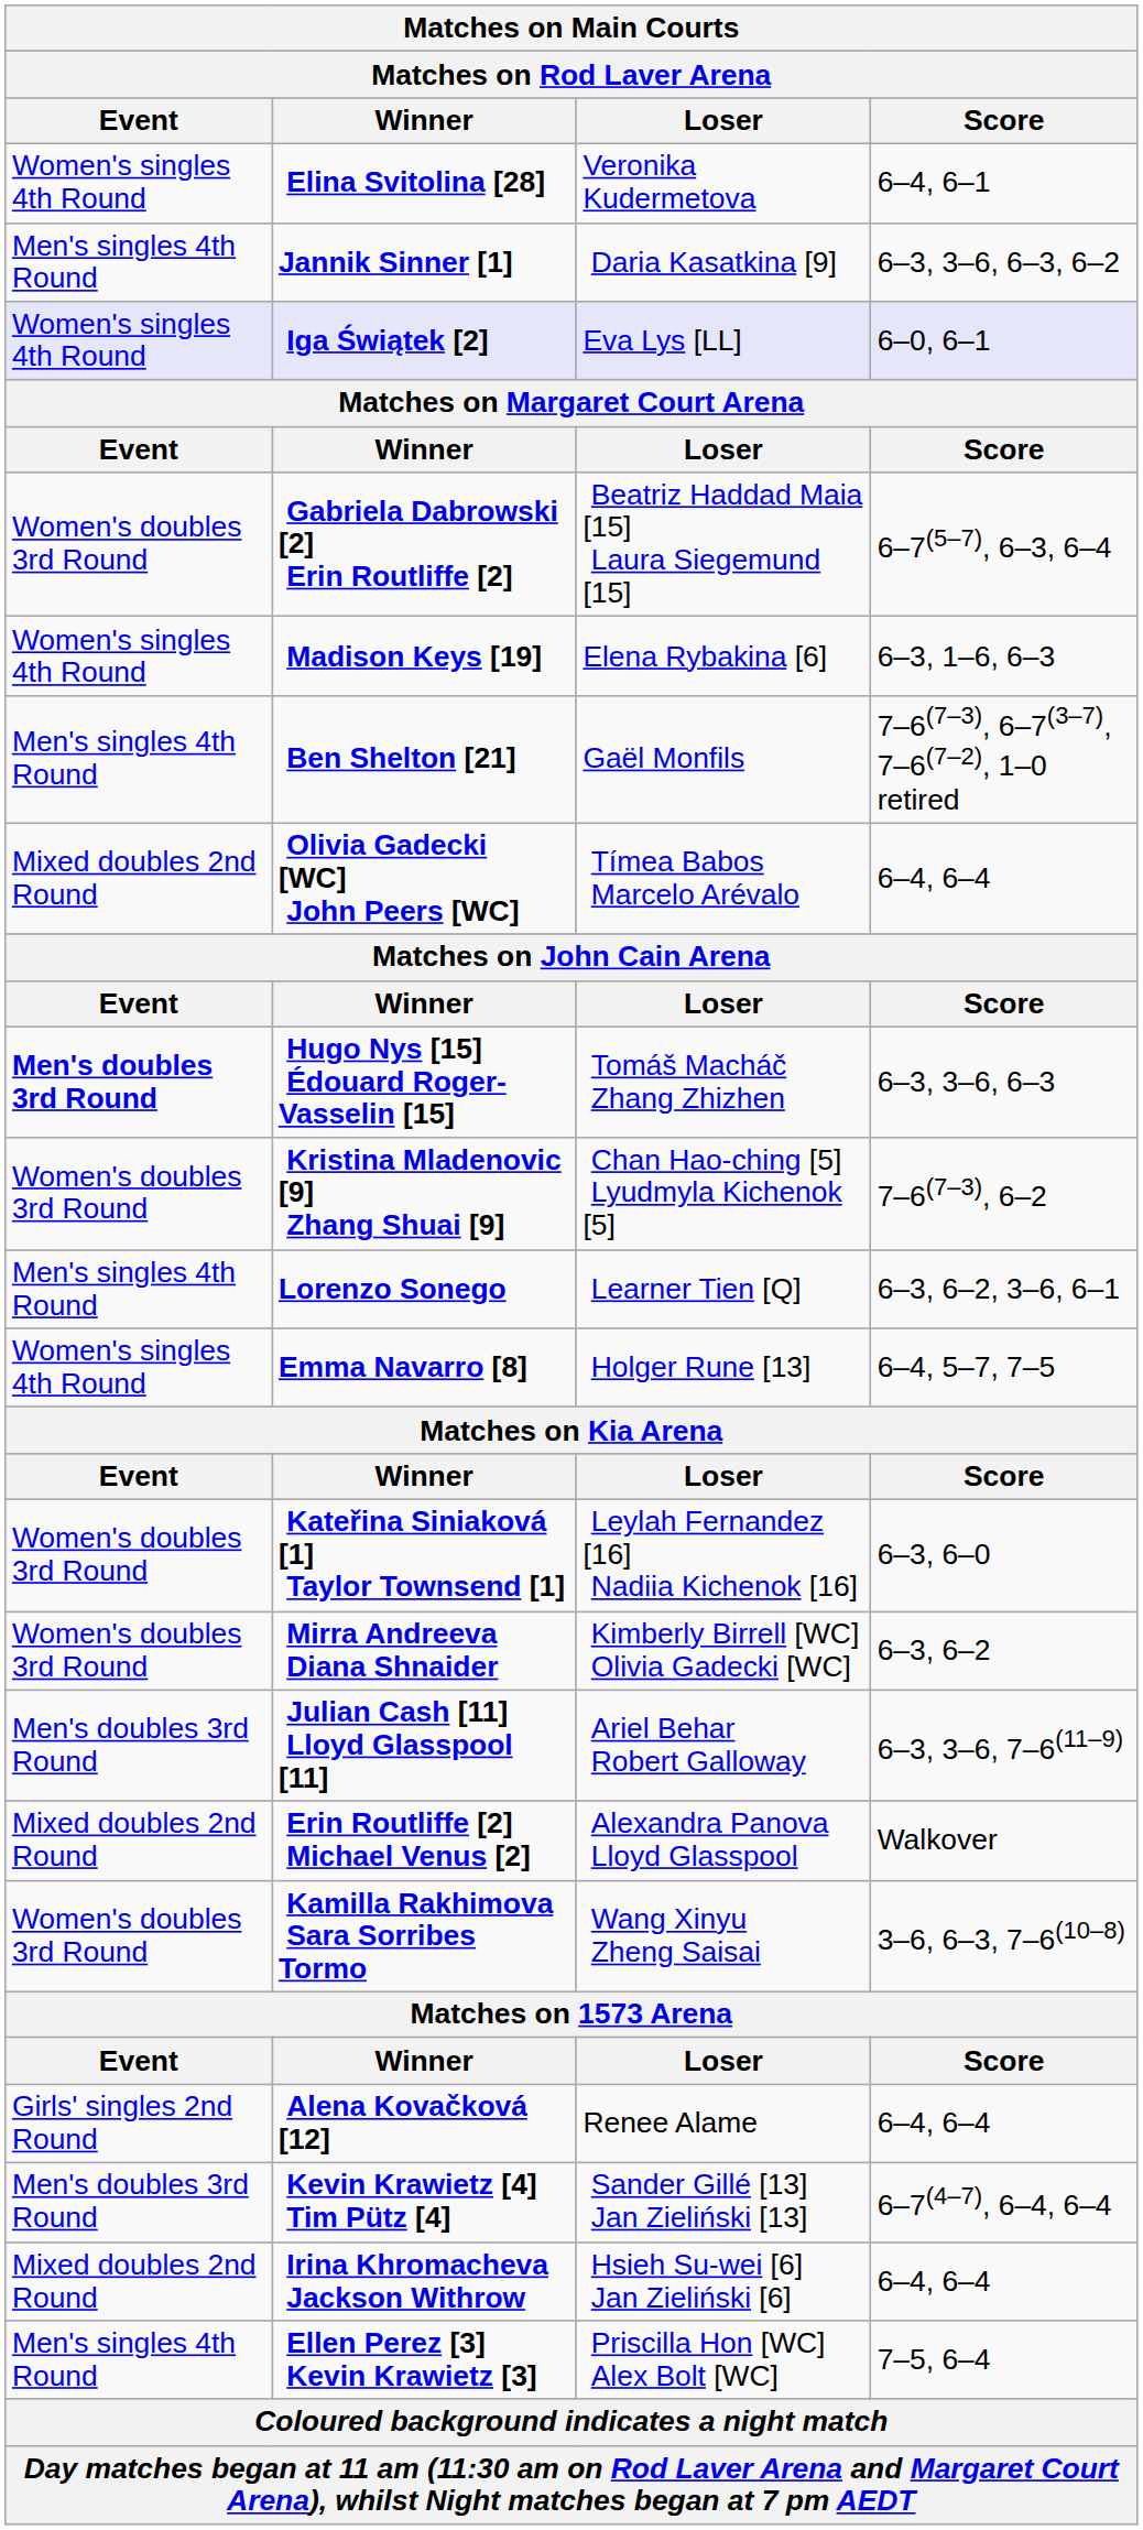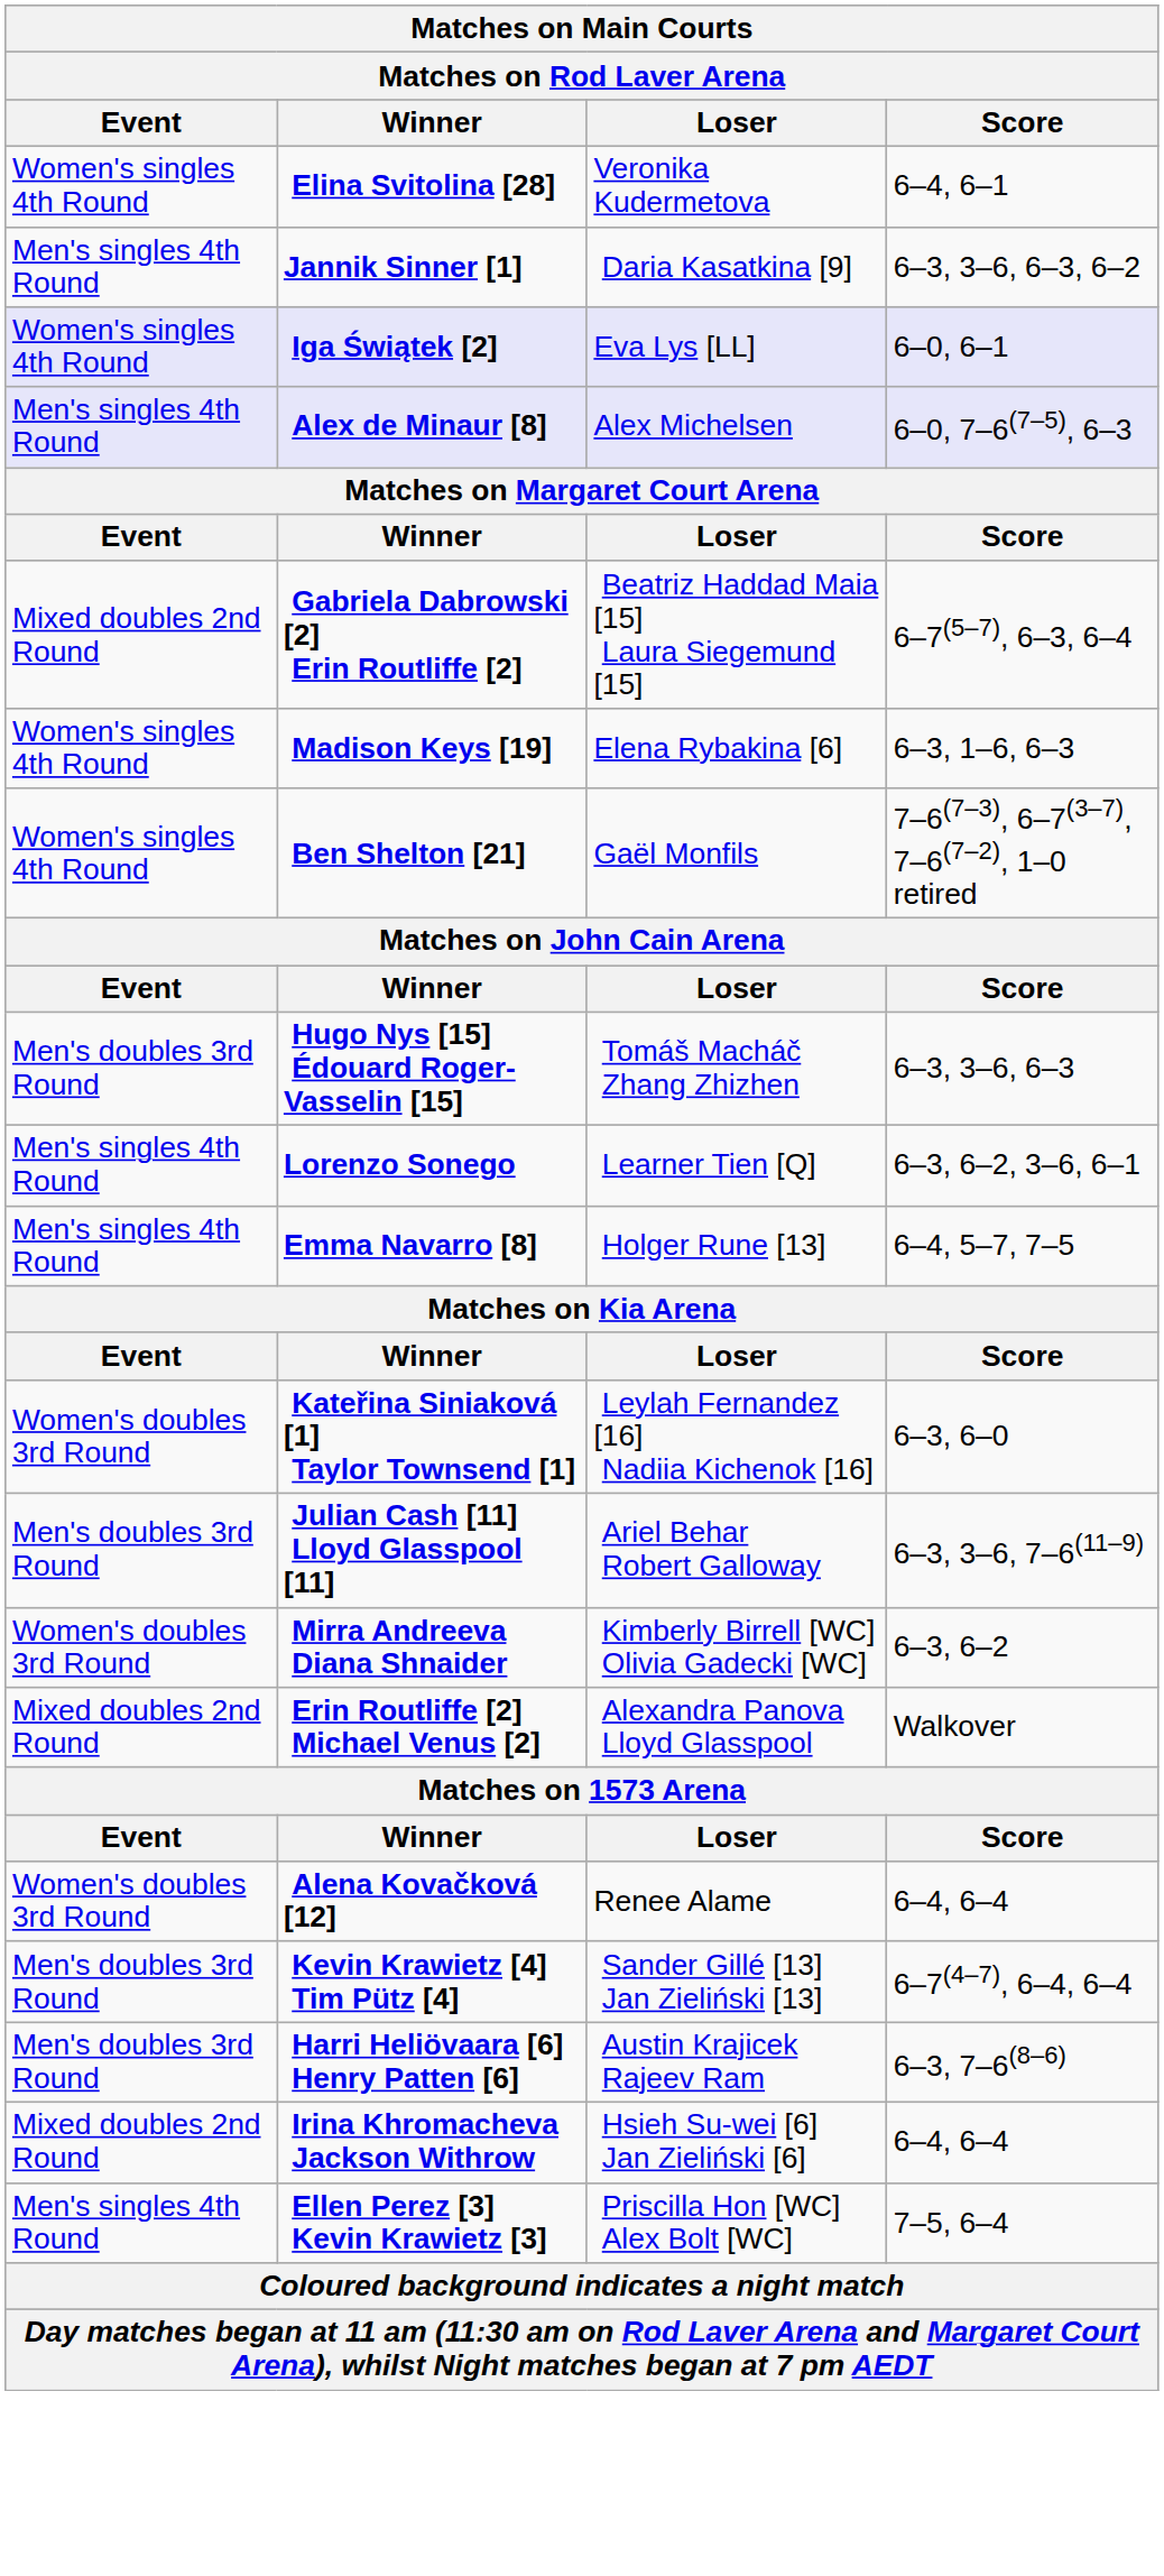 <table class="wikitable collapsible uncollapsed" style="margin:auto;">
 <tr>
 <th colspan=4><strong>Matches on Main Courts</strong></th>
 </tr>
 <tr>
 <th colspan=4><strong>Matches on <a href='#'>Rod Laver Arena</a></strong></th>
 </tr>
 <tr>
 <th style="width:220px;">Event</th>
 <th style="width:220px;">Winner</th>
 <th style="width:220px;">Loser</th>
 <th style="width:220px;">Score</th>
 </tr>
 <tr>
 <td><a href='#'>Women's singles 4th Round</a></td>
 <td><strong> <a href='#'>Elina Svitolina</a> [28]</strong></td>
 <td> <a href='#'>Veronika Kudermetova</a></td>
 <td>6–4, 6–1</td>
 </tr>
 <tr>
 <td><a href='#'>Men's singles 4th Round</a></td>
 <td><strong> <a href='#'>Jannik Sinner</a> [1]</strong></td>
 <td> <a href='#'>Daria Kasatkina</a> [9]</td>
 <td>6–3, 3–6, 6–3, 6–2</td>
 </tr>
 <tr bgcolor=lavender>
 <td><a href='#'>Women's singles 4th Round</a></td>
 <td><strong> <a href='#'>Iga Świątek</a> [2]</strong></td>
 <td> <a href='#'>Eva Lys</a> [LL]</td>
 <td>6–0, 6–1</td>
 </tr>
+<tr bgcolor=lavender>
+<td><a href='#'>Men's singles 4th Round</a></td>
+<td><strong> <a href='#'>Alex de Minaur</a> [8]</strong></td>
+<td> <a href='#'>Alex Michelsen</a></td>
+<td>6–0, 7–6<sup>(7–5)</sup>, 6–3</td>
+</tr>
 <tr>
 <th colspan=4><strong>Matches on <a href='#'>Margaret Court Arena</a></strong></th>
 </tr>
 <tr>
 <th style="width:220px;">Event</th>
 <th style="width:220px;">Winner</th>
 <th style="width:220px;">Loser</th>
 <th style="width:220px;">Score</th>
 </tr>
 <tr>
-<td><a href='#'>Women's doubles 3rd Round</a></td>
+<td><a href='#'>Mixed doubles 2nd Round</a></td>
 <td><strong> <a href='#'>Gabriela Dabrowski</a> [2]<br> <a href='#'>Erin Routliffe</a> [2]</strong></td>
 <td> <a href='#'>Beatriz Haddad Maia</a> [15]<br> <a href='#'>Laura Siegemund</a> [15]</td>
 <td>6–7<sup>(5–7)</sup>, 6–3, 6–4</td>
 </tr>
 <tr>
 <td><a href='#'>Women's singles 4th Round</a></td>
 <td><strong> <a href='#'>Madison Keys</a> [19]</strong></td>
 <td> <a href='#'>Elena Rybakina</a> [6]</td>
 <td>6–3, 1–6, 6–3</td>
 </tr>
 <tr>
-<td><a href='#'>Men's singles 4th Round</a></td>
+<td><a href='#'>Women's singles 4th Round</a></td>
 <td><strong> <a href='#'>Ben Shelton</a> [21]</strong></td>
 <td> <a href='#'>Gaël Monfils</a></td>
 <td>7–6<sup>(7–3)</sup>, 6–7<sup>(3–7)</sup>, 7–6<sup>(7–2)</sup>, 1–0 retired</td>
-</tr>
-<tr>
-<td><a href='#'>Mixed doubles 2nd Round</a></td>
-<td><strong> <a href='#'>Olivia Gadecki</a> [WC] <br> <a href='#'>John Peers</a> [WC]</strong></td>
-<td> <a href='#'>Tímea Babos</a> <br> <a href='#'>Marcelo Arévalo</a></td>
-<td>6–4, 6–4</td>
 </tr>
 <tr>
 <th colspan=4><strong>Matches on <a href='#'>John Cain Arena</a></strong></th>
 </tr>
 <tr>
 <th style="width:220px;">Event</th>
 <th style="width:220px;">Winner</th>
 <th style="width:220px;">Loser</th>
 <th style="width:220px;">Score</th>
 </tr>
 <tr>
-<td><strong><a href='#'>Men's doubles 3rd Round</a></strong></td>
+<td><a href='#'>Men's doubles 3rd Round</a></td>
 <td><strong> <a href='#'>Hugo Nys</a> [15] <br>  <a href='#'>Édouard Roger-Vasselin</a> [15]</strong></td>
 <td> <a href='#'>Tomáš Macháč</a> <br>  <a href='#'>Zhang Zhizhen</a></td>
 <td>6–3, 3–6, 6–3</td>
-</tr>
-<tr>
-<td><a href='#'>Women's doubles 3rd Round</a></td>
-<td><strong> <a href='#'>Kristina Mladenovic</a> [9]<br> <a href='#'>Zhang Shuai</a> [9]</strong></td>
-<td> <a href='#'>Chan Hao-ching</a> [5]<br> <a href='#'>Lyudmyla Kichenok</a> [5]</td>
-<td>7–6<sup>(7–3)</sup>, 6–2</td>
 </tr>
 <tr>
 <td><a href='#'>Men's singles 4th Round</a></td>
 <td><strong> <a href='#'>Lorenzo Sonego</a></strong></td>
 <td> <a href='#'>Learner Tien</a> [Q]</td>
 <td>6–3, 6–2, 3–6, 6–1</td>
 </tr>
 <tr>
-<td><a href='#'>Women's singles 4th Round</a></td>
+<td><a href='#'>Men's singles 4th Round</a></td>
 <td><strong> <a href='#'>Emma Navarro</a> [8]</strong></td>
 <td> <a href='#'>Holger Rune</a> [13]</td>
 <td>6–4, 5–7, 7–5</td>
 </tr>
 <tr>
 <th colspan=4><strong>Matches on <a href='#'>Kia Arena</a></strong></th>
 </tr>
 <tr>
 <th style="width:220px;">Event</th>
 <th style="width:220px;">Winner</th>
 <th style="width:220px;">Loser</th>
 <th style="width:220px;">Score</th>
 </tr>
 <tr>
 <td><a href='#'>Women's doubles 3rd Round</a></td>
 <td><strong> <a href='#'>Kateřina Siniaková</a> [1] <br>  <a href='#'>Taylor Townsend</a> [1]</strong></td>
 <td> <a href='#'>Leylah Fernandez</a> [16] <br>  <a href='#'>Nadiia Kichenok</a> [16]</td>
 <td>6–3, 6–0</td>
 </tr>
 <tr>
+<td><a href='#'>Men's doubles 3rd Round</a></td>
+<td><strong> <a href='#'>Julian Cash</a> [11] <br>  <a href='#'>Lloyd Glasspool</a> [11]</strong></td>
+<td> <a href='#'>Ariel Behar</a> <br>  <a href='#'>Robert Galloway</a></td>
+<td>6–3, 3–6, 7–6<sup>(11–9)</sup></td>
+</tr>
+<tr>
 <td><a href='#'>Women's doubles 3rd Round</a></td>
 <td><strong> <a href='#'>Mirra Andreeva</a><br> <a href='#'>Diana Shnaider</a></strong></td>
 <td> <a href='#'>Kimberly Birrell</a> [WC]<br> <a href='#'>Olivia Gadecki</a> [WC]</td>
 <td>6–3, 6–2</td>
 </tr>
 <tr>
-<td><a href='#'>Men's doubles 3rd Round</a></td>
-<td><strong> <a href='#'>Julian Cash</a> [11] <br>  <a href='#'>Lloyd Glasspool</a> [11]</strong></td>
-<td> <a href='#'>Ariel Behar</a> <br>  <a href='#'>Robert Galloway</a></td>
-<td>6–3, 3–6, 7–6<sup>(11–9)</sup></td>
-</tr>
-<tr>
 <td><a href='#'>Mixed doubles 2nd Round</a></td>
 <td><strong> <a href='#'>Erin Routliffe</a> [2]<br> <a href='#'>Michael Venus</a> [2]</strong></td>
 <td> <a href='#'>Alexandra Panova</a><br> <a href='#'>Lloyd Glasspool</a></td>
 <td>Walkover</td>
-</tr>
-<tr>
-<td><a href='#'>Women's doubles 3rd Round</a></td>
-<td><strong> <a href='#'>Kamilla Rakhimova</a> <br> <a href='#'>Sara Sorribes Tormo</a></strong></td>
-<td> <a href='#'>Wang Xinyu</a> <br> <a href='#'>Zheng Saisai</a></td>
-<td>3–6, 6–3, 7–6<sup>(10–8)</sup></td>
 </tr>
 <tr>
 <th colspan=4><strong>Matches on <a href='#'>1573 Arena</a></strong></th>
 </tr>
 <tr>
 <th style="width:220px;">Event</th>
 <th style="width:220px;">Winner</th>
 <th style="width:220px;">Loser</th>
 <th style="width:220px;">Score</th>
 </tr>
 <tr>
-<td><a href='#'>Girls' singles 2nd Round</a></td>
+<td><a href='#'>Women's doubles 3rd Round</a></td>
 <td><strong> <a href='#'>Alena Kovačková</a> [12]</strong></td>
 <td> Renee Alame</td>
 <td>6–4, 6–4</td>
 </tr>
 <tr>
 <td><a href='#'>Men's doubles 3rd Round</a></td>
 <td><strong> <a href='#'>Kevin Krawietz</a> [4]<br> <a href='#'>Tim Pütz</a> [4]</strong></td>
 <td> <a href='#'>Sander Gillé</a> [13]<br> <a href='#'>Jan Zieliński</a> [13]</td>
 <td>6–7<sup>(4–7)</sup>, 6–4, 6–4</td>
+</tr>
+<tr>
+<td><a href='#'>Men's doubles 3rd Round</a></td>
+<td><strong> <a href='#'>Harri Heliövaara</a> [6]<br> <a href='#'>Henry Patten</a> [6]</strong></td>
+<td> <a href='#'>Austin Krajicek</a><br> <a href='#'>Rajeev Ram</a></td>
+<td>6–3, 7–6<sup>(8–6)</sup></td>
 </tr>
 <tr>
 <td><a href='#'>Mixed doubles 2nd Round</a></td>
 <td><strong> <a href='#'>Irina Khromacheva</a><br> <a href='#'>Jackson Withrow</a></strong></td>
 <td> <a href='#'>Hsieh Su-wei</a> [6]<br> <a href='#'>Jan Zieliński</a> [6]</td>
 <td>6–4, 6–4</td>
 </tr>
 <tr>
 <td><a href='#'>Men's singles 4th Round</a></td>
 <td><strong> <a href='#'>Ellen Perez</a> [3]<br> <a href='#'>Kevin Krawietz</a> [3]</strong></td>
 <td> <a href='#'>Priscilla Hon</a> [WC]<br> <a href='#'>Alex Bolt</a> [WC]</td>
 <td>7–5, 6–4</td>
 </tr>
 <tr>
 <th colspan=4><em>Coloured background indicates a night match</em></th>
 </tr>
 <tr>
 <th colspan=4><em>Day matches began at 11 am (11:30 am on <a href='#'>Rod Laver Arena</a> and <a href='#'>Margaret Court Arena</a>), whilst Night matches began at 7 pm <a href='#'>AEDT</a></em></th>
 </tr>
 </table>
